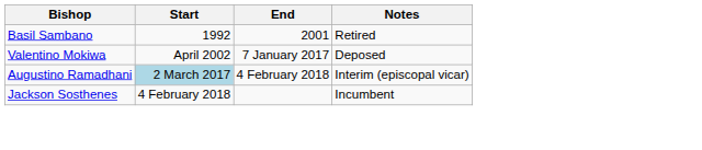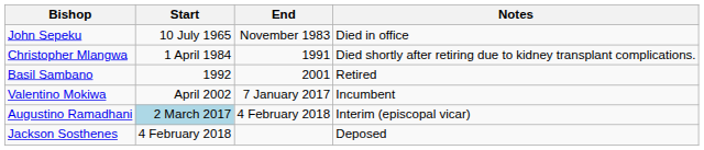 <table class=wikitable>
 <tr>
 <th>Bishop</th>
 <th>Start</th>
 <th>End</th>
 <th>Notes</th>
+</tr>
+<tr>
+<td><a href='#'>John Sepeku</a></td>
+<td style="text-align:right;">10 July 1965</td>
+<td style="text-align:right;">November 1983</td>
+<td>Died in office</td>
+</tr>
+<tr>
+<td><a href='#'>Christopher Mlangwa</a></td>
+<td style="text-align:right;">1 April 1984</td>
+<td style="text-align:right;">1991</td>
+<td>Died shortly after retiring due to  kidney transplant complications.</td>
 </tr>
 <tr>
 <td><a href='#'>Basil Sambano</a></td>
 <td style="text-align:right;">1992</td>
 <td style="text-align:right;">2001</td>
 <td>Retired</td>
 </tr>
 <tr>
 <td><a href='#'>Valentino Mokiwa</a></td>
 <td style="text-align:right;">April 2002</td>
 <td style="text-align:right;">7 January 2017</td>
-<td>Deposed</td>
+<td>Incumbent</td>
 </tr>
 <tr>
 <td><a href='#'>Augustino Ramadhani</a></td>
 <td style="background: lightblue; text-align:right;">2 March 2017</td>
 <td style="text-align:right;">4 February 2018</td>
 <td>Interim (episcopal vicar)</td>
 </tr>
 <tr>
 <td><a href='#'>Jackson Sosthenes</a></td>
 <td style="text-align:right;">4 February 2018</td>
 <td style="text-align:right;"></td>
-<td>Incumbent</td>
+<td>Deposed</td>
 </tr>
 </table>
